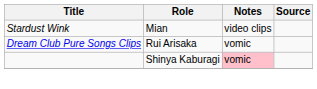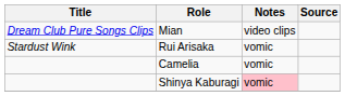 <table class="wikitable sortable plainrowheaders">
 <tr>
 <th>Title</th>
 <th>Role</th>
 <th class="unsortable">Notes</th>
 <th class="unsortable">Source</th>
 </tr>
 <tr>
-<td><em>Stardust Wink</em><br></td>
+<td><em><a href='#'>Dream Club Pure Songs Clips</a></em></td>
 <td>Mian</td>
 <td>video clips</td>
 <td></td>
 </tr>
 <tr>
-<td><em><a href='#'>Dream Club Pure Songs Clips</a></em></td>
+<td><em>Stardust Wink</em><br></td>
 <td>Rui Arisaka</td>
+<td>vomic</td>
+<td></td>
+</tr>
+<tr>
+<td></td>
+<td>Camelia</td>
 <td>vomic</td>
 <td></td>
 </tr>
 <tr>
 <td></td>
 <td>Shinya Kaburagi</td>
 <td style="background: pink;">vomic</td>
 <td></td>
 </tr>
 <tr>
 </tr>
 </table>
